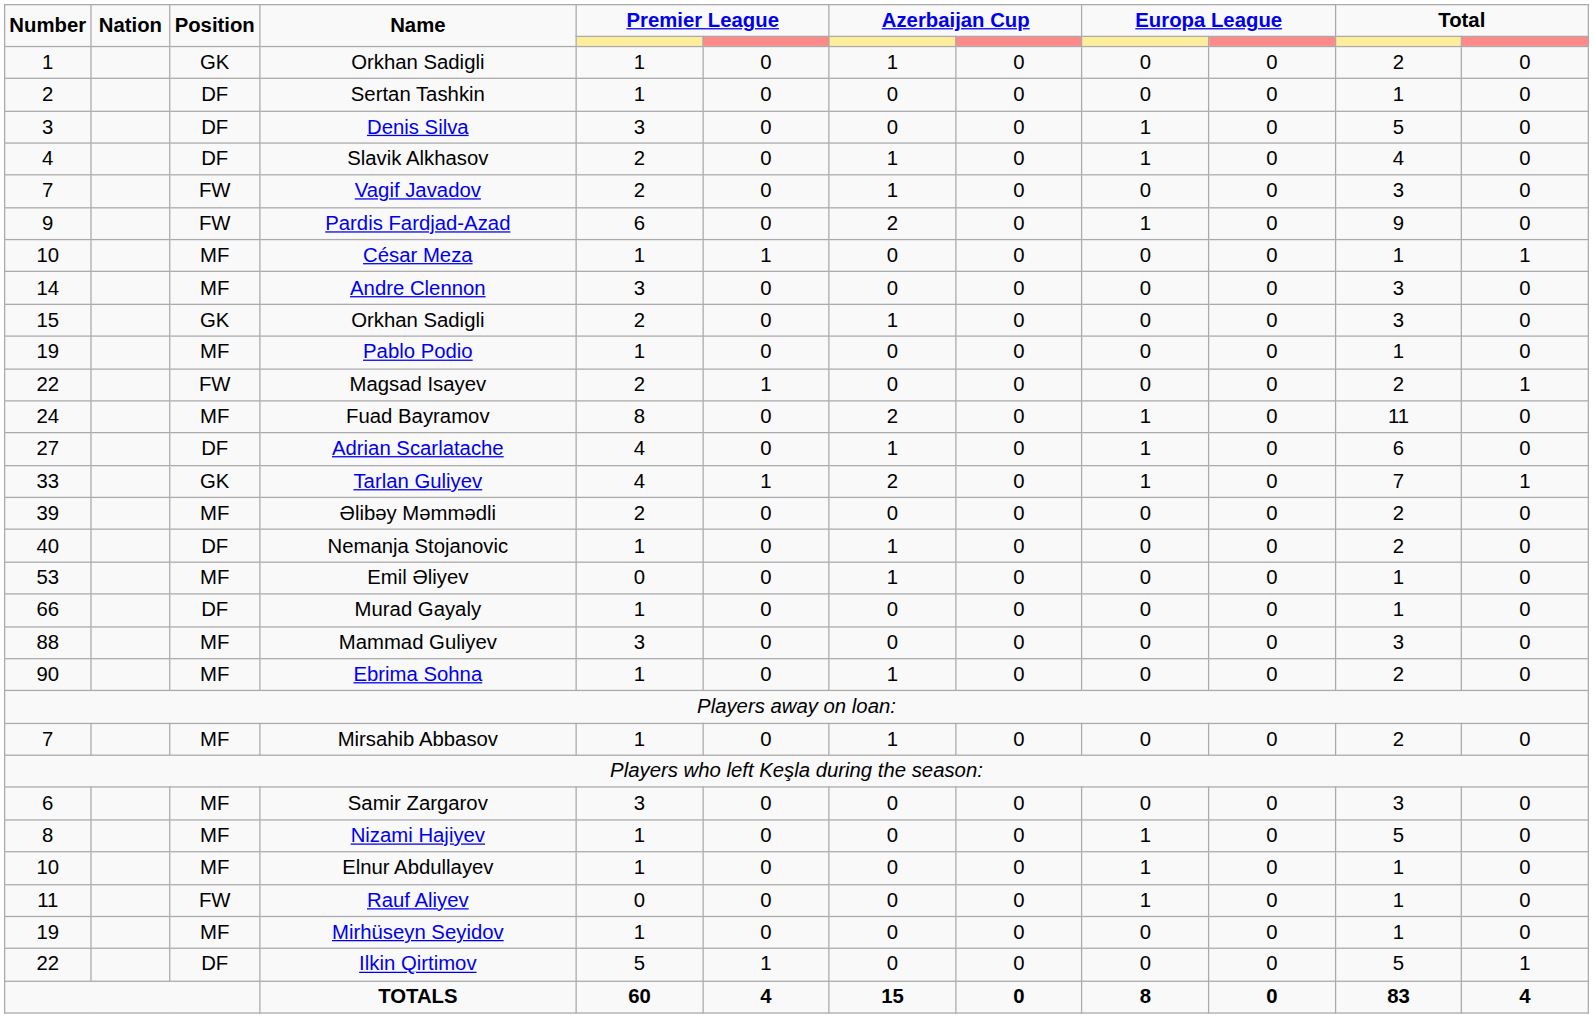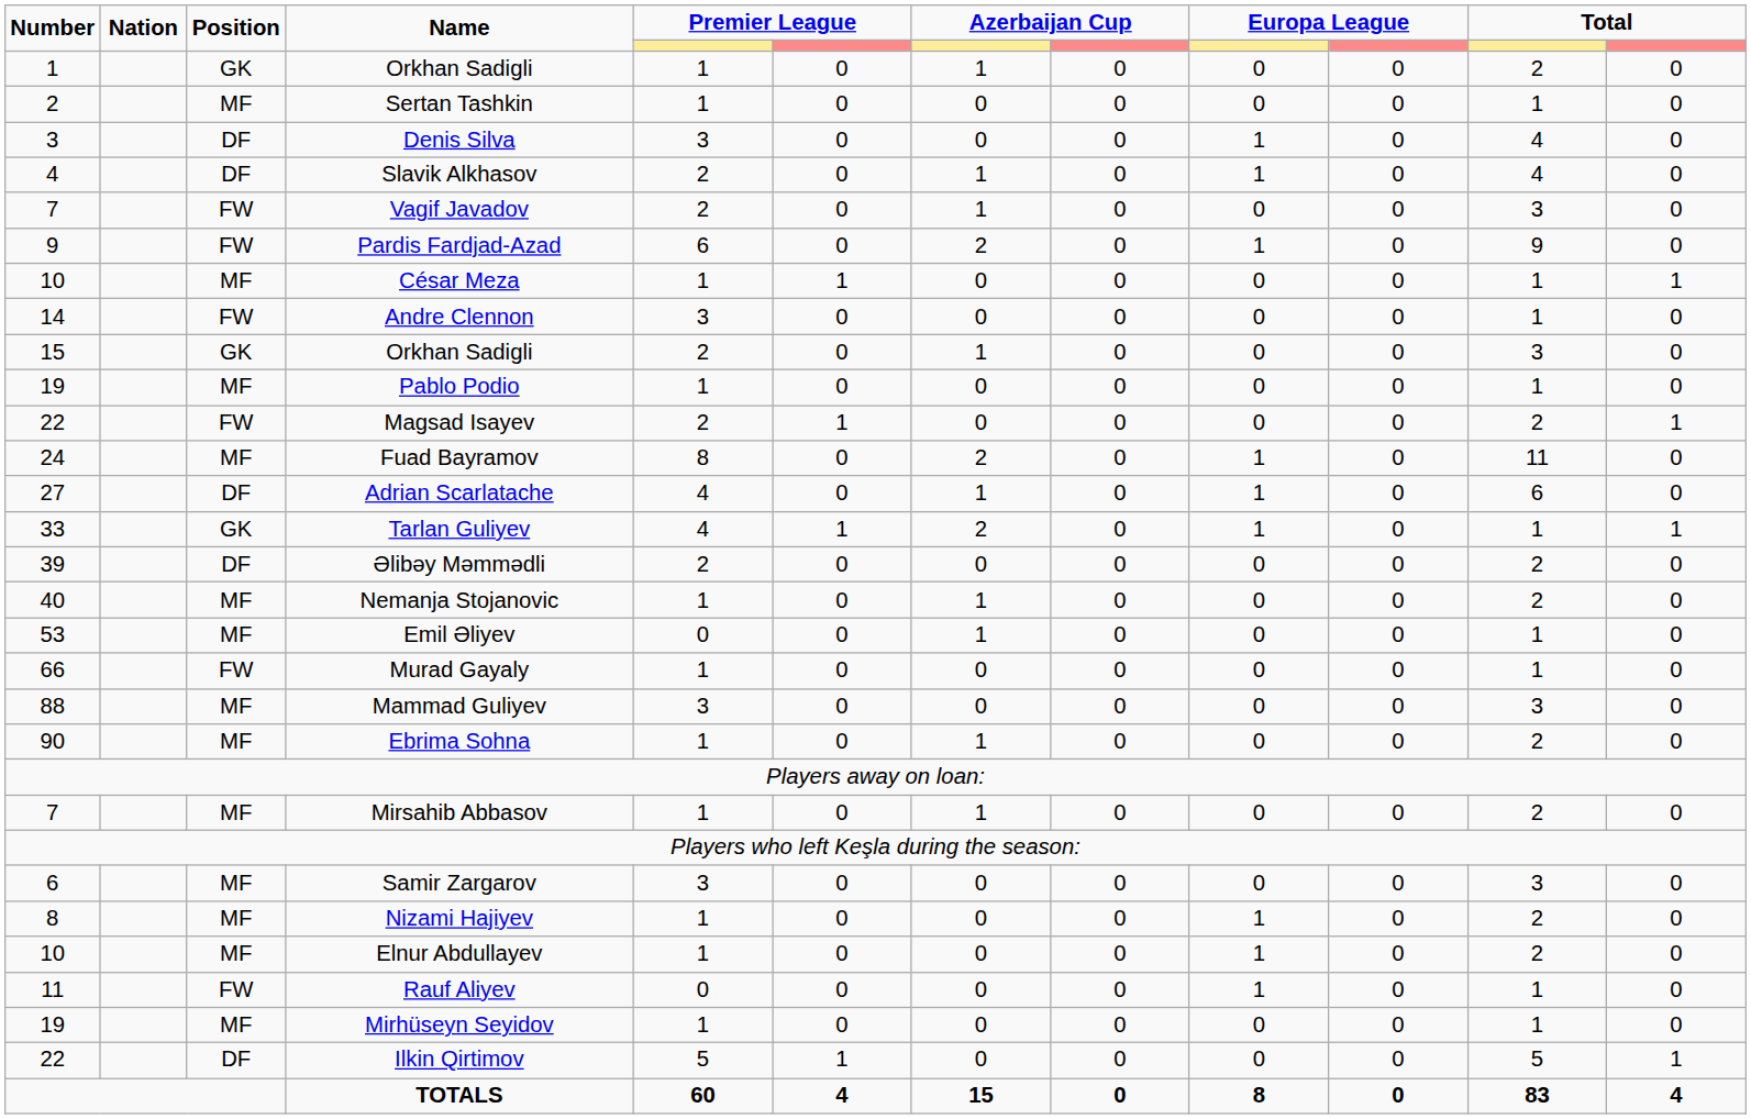 <table class="wikitable" style="text-align:center;">
 <tr>
 <td rowspan="2"  style="width:5%; text-align:center;"><strong>Number</strong></td>
 <td rowspan="2"  style="width:5%; text-align:center;"><strong>Nation</strong></td>
 <td rowspan="2"  style="width:5%; text-align:center;"><strong>Position</strong></td>
 <td rowspan="2"  style="width:20%; text-align:center;"><strong>Name</strong></td>
 <td colspan="2" style="text-align:center;"><strong><a href='#'>Premier League</a></strong></td>
 <td colspan="2" style="text-align:center;"><strong><a href='#'>Azerbaijan Cup</a></strong></td>
 <td colspan="2" style="text-align:center;"><strong><a href='#'>Europa League</a></strong></td>
 <td colspan="2" style="text-align:center;"><strong>Total</strong></td>
 </tr>
 <tr>
 <th style="width:60px; background:#fe9;"></th>
 <th style="width:60px; background:#ff8888;"></th>
 <th style="width:60px; background:#fe9;"></th>
 <th style="width:60px; background:#ff8888;"></th>
 <th style="width:60px; background:#fe9;"></th>
 <th style="width:60px; background:#ff8888;"></th>
 <th style="width:60px; background:#fe9;"></th>
 <th style="width:60px; background:#ff8888;"></th>
 </tr>
 <tr>
 <td>1</td>
 <td></td>
 <td>GK</td>
 <td>Orkhan Sadigli</td>
 <td>1</td>
 <td>0</td>
 <td>1</td>
 <td>0</td>
 <td>0</td>
 <td>0</td>
 <td>2</td>
 <td>0</td>
 </tr>
 <tr>
 <td>2</td>
 <td></td>
-<td>DF</td>
+<td>MF</td>
 <td>Sertan Tashkin</td>
 <td>1</td>
 <td>0</td>
 <td>0</td>
 <td>0</td>
 <td>0</td>
 <td>0</td>
 <td>1</td>
 <td>0</td>
 </tr>
 <tr>
 <td>3</td>
 <td></td>
 <td>DF</td>
 <td><a href='#'>Denis Silva</a></td>
 <td>3</td>
 <td>0</td>
 <td>0</td>
 <td>0</td>
 <td>1</td>
 <td>0</td>
-<td>5</td>
+<td>4</td>
 <td>0</td>
 </tr>
 <tr>
 <td>4</td>
 <td></td>
 <td>DF</td>
 <td>Slavik Alkhasov</td>
 <td>2</td>
 <td>0</td>
 <td>1</td>
 <td>0</td>
 <td>1</td>
 <td>0</td>
 <td>4</td>
 <td>0</td>
 </tr>
 <tr>
 <td>7</td>
 <td></td>
 <td>FW</td>
 <td><a href='#'>Vagif Javadov</a></td>
 <td>2</td>
 <td>0</td>
 <td>1</td>
 <td>0</td>
 <td>0</td>
 <td>0</td>
 <td>3</td>
 <td>0</td>
 </tr>
 <tr>
 <td>9</td>
 <td></td>
 <td>FW</td>
 <td><a href='#'>Pardis Fardjad-Azad</a></td>
 <td>6</td>
 <td>0</td>
 <td>2</td>
 <td>0</td>
 <td>1</td>
 <td>0</td>
 <td>9</td>
 <td>0</td>
 </tr>
 <tr>
 <td>10</td>
 <td></td>
 <td>MF</td>
 <td><a href='#'>César Meza</a></td>
 <td>1</td>
 <td>1</td>
 <td>0</td>
 <td>0</td>
 <td>0</td>
 <td>0</td>
 <td>1</td>
 <td>1</td>
 </tr>
 <tr>
 <td>14</td>
 <td></td>
-<td>MF</td>
+<td>FW</td>
 <td><a href='#'>Andre Clennon</a></td>
 <td>3</td>
 <td>0</td>
 <td>0</td>
 <td>0</td>
 <td>0</td>
 <td>0</td>
-<td>3</td>
+<td>1</td>
 <td>0</td>
 </tr>
 <tr>
 <td>15</td>
 <td></td>
 <td>GK</td>
 <td>Orkhan Sadigli</td>
 <td>2</td>
 <td>0</td>
 <td>1</td>
 <td>0</td>
 <td>0</td>
 <td>0</td>
 <td>3</td>
 <td>0</td>
 </tr>
 <tr>
 <td>19</td>
 <td></td>
 <td>MF</td>
 <td><a href='#'>Pablo Podio</a></td>
 <td>1</td>
 <td>0</td>
 <td>0</td>
 <td>0</td>
 <td>0</td>
 <td>0</td>
 <td>1</td>
 <td>0</td>
 </tr>
 <tr>
 <td>22</td>
 <td></td>
 <td>FW</td>
 <td>Magsad Isayev</td>
 <td>2</td>
 <td>1</td>
 <td>0</td>
 <td>0</td>
 <td>0</td>
 <td>0</td>
 <td>2</td>
 <td>1</td>
 </tr>
 <tr>
 <td>24</td>
 <td></td>
 <td>MF</td>
 <td>Fuad Bayramov</td>
 <td>8</td>
 <td>0</td>
 <td>2</td>
 <td>0</td>
 <td>1</td>
 <td>0</td>
 <td>11</td>
 <td>0</td>
 </tr>
 <tr>
 <td>27</td>
 <td></td>
 <td>DF</td>
 <td><a href='#'>Adrian Scarlatache</a></td>
 <td>4</td>
 <td>0</td>
 <td>1</td>
 <td>0</td>
 <td>1</td>
 <td>0</td>
 <td>6</td>
 <td>0</td>
 </tr>
 <tr>
 <td>33</td>
 <td></td>
 <td>GK</td>
 <td><a href='#'>Tarlan Guliyev</a></td>
 <td>4</td>
 <td>1</td>
 <td>2</td>
 <td>0</td>
 <td>1</td>
 <td>0</td>
-<td>7</td>
+<td>1</td>
 <td>1</td>
 </tr>
 <tr>
 <td>39</td>
 <td></td>
-<td>MF</td>
+<td>DF</td>
 <td>Əlibəy Məmmədli</td>
 <td>2</td>
 <td>0</td>
 <td>0</td>
 <td>0</td>
 <td>0</td>
 <td>0</td>
 <td>2</td>
 <td>0</td>
 </tr>
 <tr>
 <td>40</td>
 <td></td>
-<td>DF</td>
+<td>MF</td>
 <td>Nemanja Stojanovic</td>
 <td>1</td>
 <td>0</td>
 <td>1</td>
 <td>0</td>
 <td>0</td>
 <td>0</td>
 <td>2</td>
 <td>0</td>
 </tr>
 <tr>
 <td>53</td>
 <td></td>
 <td>MF</td>
 <td>Emil Əliyev</td>
 <td>0</td>
 <td>0</td>
 <td>1</td>
 <td>0</td>
 <td>0</td>
 <td>0</td>
 <td>1</td>
 <td>0</td>
 </tr>
 <tr>
 <td>66</td>
 <td></td>
-<td>DF</td>
+<td>FW</td>
 <td>Murad Gayaly</td>
 <td>1</td>
 <td>0</td>
 <td>0</td>
 <td>0</td>
 <td>0</td>
 <td>0</td>
 <td>1</td>
 <td>0</td>
 </tr>
 <tr>
 <td>88</td>
 <td></td>
 <td>MF</td>
 <td>Mammad Guliyev</td>
 <td>3</td>
 <td>0</td>
 <td>0</td>
 <td>0</td>
 <td>0</td>
 <td>0</td>
 <td>3</td>
 <td>0</td>
 </tr>
 <tr>
 <td>90</td>
 <td></td>
 <td>MF</td>
 <td><a href='#'>Ebrima Sohna</a></td>
 <td>1</td>
 <td>0</td>
 <td>1</td>
 <td>0</td>
 <td>0</td>
 <td>0</td>
 <td>2</td>
 <td>0</td>
 </tr>
 <tr>
 <td colspan="14"><em>Players away on loan:</em></td>
 </tr>
 <tr>
 <td>7</td>
 <td></td>
 <td>MF</td>
 <td>Mirsahib Abbasov</td>
 <td>1</td>
 <td>0</td>
 <td>1</td>
 <td>0</td>
 <td>0</td>
 <td>0</td>
 <td>2</td>
 <td>0</td>
 </tr>
 <tr>
 <td colspan="14"><em>Players who left Keşla during the season:</em></td>
 </tr>
 <tr>
 <td>6</td>
 <td></td>
 <td>MF</td>
 <td>Samir Zargarov</td>
 <td>3</td>
 <td>0</td>
 <td>0</td>
 <td>0</td>
 <td>0</td>
 <td>0</td>
 <td>3</td>
 <td>0</td>
 </tr>
 <tr>
 <td>8</td>
 <td></td>
 <td>MF</td>
 <td><a href='#'>Nizami Hajiyev</a></td>
 <td>1</td>
 <td>0</td>
 <td>0</td>
 <td>0</td>
 <td>1</td>
 <td>0</td>
-<td>5</td>
+<td>2</td>
 <td>0</td>
 </tr>
 <tr>
 <td>10</td>
 <td></td>
 <td>MF</td>
 <td>Elnur Abdullayev</td>
 <td>1</td>
 <td>0</td>
 <td>0</td>
 <td>0</td>
 <td>1</td>
 <td>0</td>
-<td>1</td>
+<td>2</td>
 <td>0</td>
 </tr>
 <tr>
 <td>11</td>
 <td></td>
 <td>FW</td>
 <td><a href='#'>Rauf Aliyev</a></td>
 <td>0</td>
 <td>0</td>
 <td>0</td>
 <td>0</td>
 <td>1</td>
 <td>0</td>
 <td>1</td>
 <td>0</td>
 </tr>
 <tr>
 <td>19</td>
 <td></td>
 <td>MF</td>
 <td><a href='#'>Mirhüseyn Seyidov</a></td>
 <td>1</td>
 <td>0</td>
 <td>0</td>
 <td>0</td>
 <td>0</td>
 <td>0</td>
 <td>1</td>
 <td>0</td>
 </tr>
 <tr>
 <td>22</td>
 <td></td>
 <td>DF</td>
 <td><a href='#'>Ilkin Qirtimov</a></td>
 <td>5</td>
 <td>1</td>
 <td>0</td>
 <td>0</td>
 <td>0</td>
 <td>0</td>
 <td>5</td>
 <td>1</td>
 </tr>
 <tr>
 <td colspan="3"></td>
 <td><strong>TOTALS</strong></td>
 <td><strong>60</strong></td>
 <td><strong>4</strong></td>
 <td><strong>15</strong></td>
 <td><strong>0</strong></td>
 <td><strong>8</strong></td>
 <td><strong>0</strong></td>
 <td><strong>83</strong></td>
 <td><strong>4</strong></td>
 </tr>
 </table>
